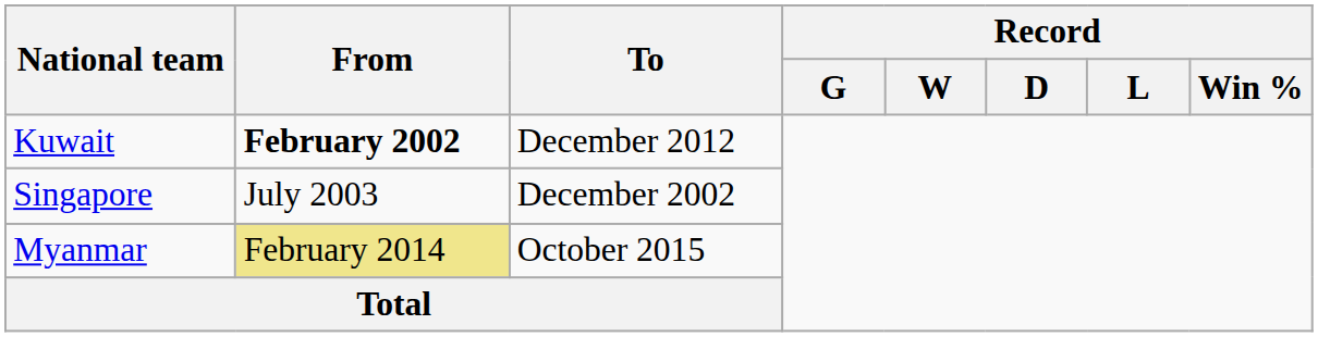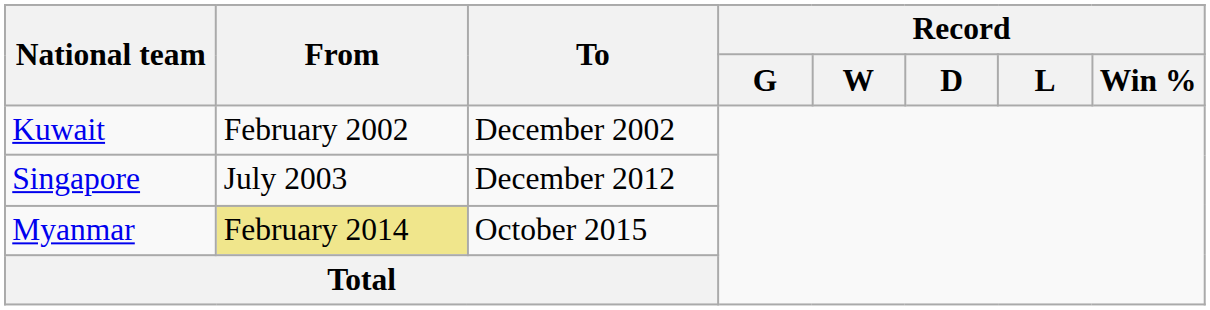 <table class="wikitable" border="1" style="text-align:center">
 <tr>
 <th rowspan=2! width=100>National team</th>
 <th rowspan=2! width=120>From</th>
 <th rowspan=2! width=120>To</th>
 <th colspan=5>Record</th>
 </tr>
 <tr>
 <th width=40>G</th>
 <th width=40>W</th>
 <th width=40>D</th>
 <th width=40>L</th>
 <th width=50>Win %</th>
 </tr>
 <tr>
 <td align=left><a href='#'>Kuwait</a></td>
-<td align=left><strong>February 2002</strong></td>
-<td align=left>December 2012<br></td>
+<td align=left>February 2002</td>
+<td align=left>December 2002<br></td>
 </tr>
 <tr>
 <td align=left><a href='#'>Singapore</a></td>
 <td align=left>July 2003</td>
-<td align=left>December 2002<br></td>
+<td align=left>December 2012<br></td>
 </tr>
 <tr>
 <td align=left><a href='#'>Myanmar</a></td>
 <td align=left style="background: khaki;">February 2014</td>
 <td align=left>October 2015<br></td>
 </tr>
 <tr>
 <th align="center" colspan="3">Total<br></th>
 </tr>
 </table>
